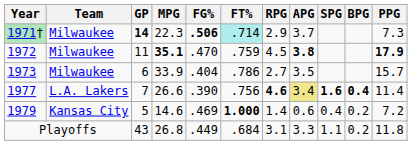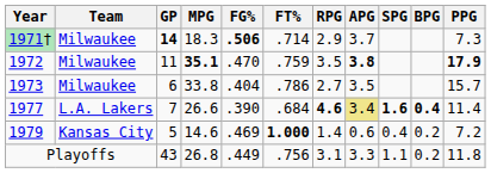 <table class="wikitable sortable" style="font-size:95%; text-align:right;">
 <tr>
 <th>Year</th>
 <th>Team</th>
 <th>GP</th>
 <th>MPG</th>
 <th>FG%</th>
 <th>FT%</th>
 <th>RPG</th>
 <th>APG</th>
 <th>SPG</th>
 <th>BPG</th>
 <th>PPG</th>
 </tr>
 <tr>
 <td style="text-align:left;background:#afe6ba;"><a href='#'>1971</a>†</td>
 <td style="text-align:left;"><a href='#'>Milwaukee</a></td>
 <td><strong>14</strong></td>
-<td>22.3</td>
+<td>18.3</td>
 <td><strong>.506</strong></td>
-<td style="background: paleturquoise;">.714</td>
+<td>.714</td>
 <td>2.9</td>
 <td>3.7</td>
 <td></td>
 <td></td>
 <td>7.3</td>
 </tr>
 <tr>
 <td style="text-align:left;"><a href='#'>1972</a></td>
 <td style="text-align:left;"><a href='#'>Milwaukee</a></td>
 <td>11</td>
 <td><strong>35.1</strong></td>
 <td>.470</td>
 <td>.759</td>
-<td>4.5</td>
+<td>3.5</td>
 <td><strong>3.8</strong></td>
 <td></td>
 <td></td>
 <td><strong>17.9</strong></td>
 </tr>
 <tr>
 <td style="text-align:left;"><a href='#'>1973</a></td>
 <td style="text-align:left;"><a href='#'>Milwaukee</a></td>
 <td>6</td>
-<td>33.9</td>
+<td>33.8</td>
 <td>.404</td>
 <td>.786</td>
 <td>2.7</td>
 <td>3.5</td>
 <td></td>
 <td></td>
 <td>15.7</td>
 </tr>
 <tr>
 <td style="text-align:left;"><a href='#'>1977</a></td>
 <td style="text-align:left;"><a href='#'>L.A. Lakers</a></td>
 <td>7</td>
 <td>26.6</td>
 <td>.390</td>
-<td>.756</td>
+<td>.684</td>
 <td><strong>4.6</strong></td>
 <td style="background: khaki;">3.4</td>
 <td><strong>1.6</strong></td>
 <td><strong>0.4</strong></td>
 <td>11.4</td>
 </tr>
 <tr>
 <td style="text-align:left;"><a href='#'>1979</a></td>
 <td style="text-align:left;"><a href='#'>Kansas City</a></td>
 <td>5</td>
 <td>14.6</td>
 <td>.469</td>
 <td><strong>1.000</strong></td>
 <td>1.4</td>
 <td>0.6</td>
 <td>0.4</td>
 <td>0.2</td>
 <td>7.2</td>
 </tr>
 <tr class="sortbottom">
 <td style="text-align:center;" colspan=2>Playoffs</td>
 <td>43</td>
 <td>26.8</td>
 <td>.449</td>
-<td>.684</td>
+<td>.756</td>
 <td>3.1</td>
 <td>3.3</td>
 <td>1.1</td>
 <td>0.2</td>
 <td>11.8</td>
 </tr>
 </table>
